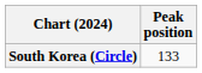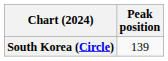 <table class="wikitable plainrowheaders" style="text-align:center">
 <tr>
 <th scope="col">Chart (2024)</th>
 <th scope="col">Peak<br>position</th>
 </tr>
 <tr>
 <th scope="row">South Korea (<a href='#'>Circle</a>)</th>
-<td>133</td>
+<td>139</td>
 </tr>
 </table>
